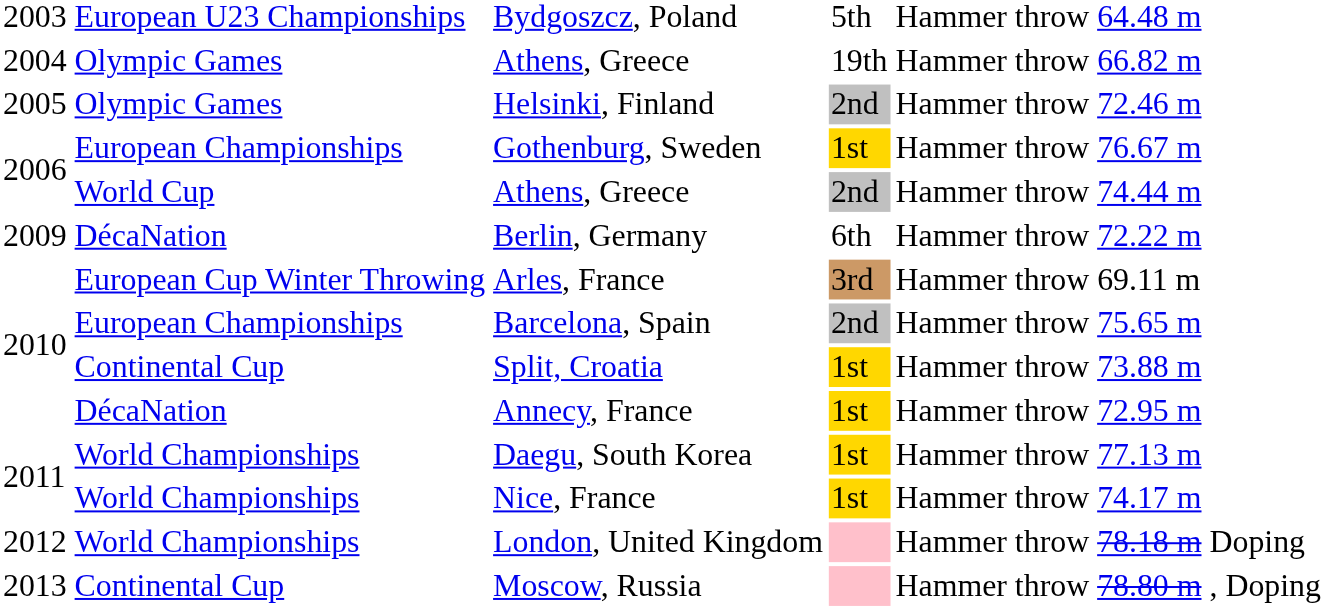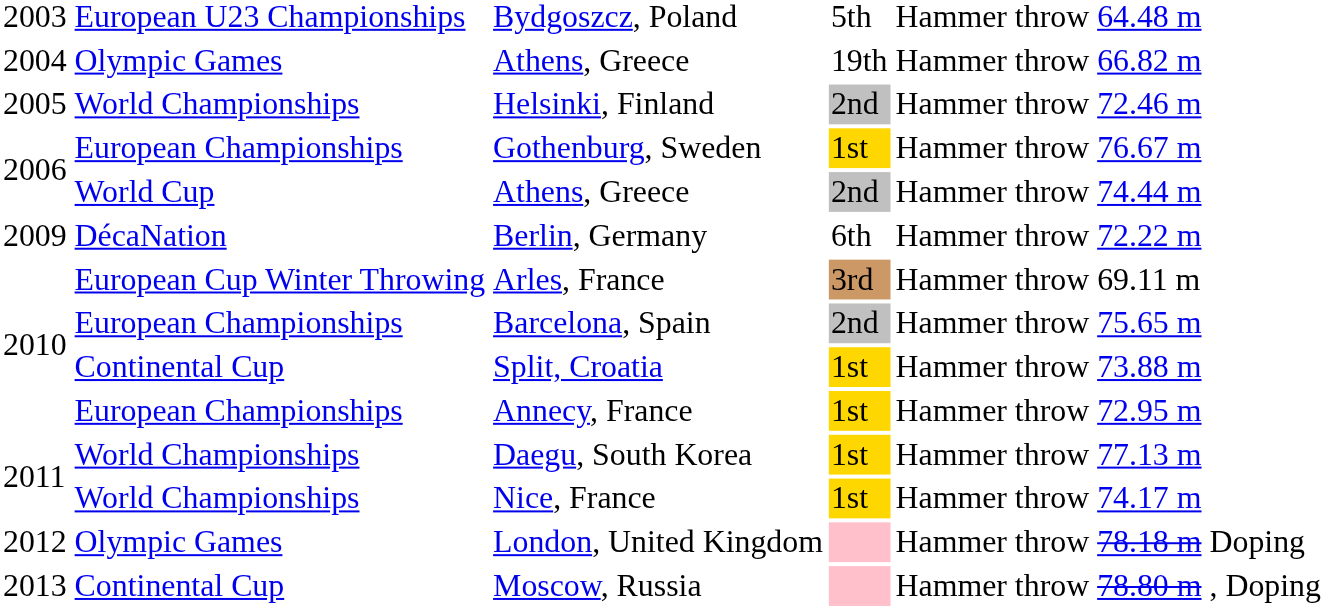 <table>
 <tr>
 <td>2003</td>
 <td><a href='#'>European U23 Championships</a></td>
 <td><a href='#'>Bydgoszcz</a>, Poland</td>
 <td>5th</td>
 <td>Hammer throw</td>
 <td><a href='#'>64.48 m</a></td>
 </tr>
 <tr>
 <td>2004</td>
 <td><a href='#'>Olympic Games</a></td>
 <td><a href='#'>Athens</a>, Greece</td>
 <td>19th</td>
 <td>Hammer throw</td>
 <td><a href='#'>66.82 m</a></td>
 </tr>
 <tr>
 <td>2005</td>
-<td><a href='#'>Olympic Games</a></td>
+<td><a href='#'>World Championships</a></td>
 <td><a href='#'>Helsinki</a>, Finland</td>
 <td bgcolor=silver>2nd</td>
 <td>Hammer throw</td>
 <td><a href='#'>72.46 m</a></td>
 </tr>
 <tr>
 <td rowspan=2>2006</td>
 <td><a href='#'>European Championships</a></td>
 <td><a href='#'>Gothenburg</a>, Sweden</td>
 <td bgcolor=gold>1st</td>
 <td>Hammer throw</td>
 <td><a href='#'>76.67 m</a></td>
 <td></td>
 </tr>
 <tr>
 <td><a href='#'>World Cup</a></td>
 <td><a href='#'>Athens</a>, Greece</td>
 <td bgcolor=silver>2nd</td>
 <td>Hammer throw</td>
 <td><a href='#'>74.44 m</a></td>
 </tr>
 <tr>
 <td>2009</td>
 <td><a href='#'>DécaNation</a></td>
 <td><a href='#'>Berlin</a>, Germany</td>
 <td>6th</td>
 <td>Hammer throw</td>
 <td><a href='#'>72.22 m</a></td>
 </tr>
 <tr>
 <td rowspan=4>2010</td>
 <td><a href='#'>European Cup Winter Throwing</a></td>
 <td><a href='#'>Arles</a>, France</td>
 <td bgcolor=cc9966>3rd</td>
 <td>Hammer throw</td>
 <td>69.11 m</td>
 </tr>
 <tr>
 <td><a href='#'>European Championships</a></td>
 <td><a href='#'>Barcelona</a>, Spain</td>
 <td bgcolor=silver>2nd</td>
 <td>Hammer throw</td>
 <td><a href='#'>75.65 m</a></td>
 </tr>
 <tr>
 <td><a href='#'>Continental Cup</a></td>
 <td><a href='#'>Split, Croatia</a></td>
 <td bgcolor=gold>1st</td>
 <td>Hammer throw</td>
 <td><a href='#'>73.88 m</a></td>
 </tr>
 <tr>
-<td><a href='#'>DécaNation</a></td>
+<td><a href='#'>European Championships</a></td>
 <td><a href='#'>Annecy</a>, France</td>
 <td bgcolor=gold>1st</td>
 <td>Hammer throw</td>
 <td><a href='#'>72.95 m</a></td>
 </tr>
 <tr>
 <td rowspan=2>2011</td>
 <td><a href='#'>World Championships</a></td>
 <td><a href='#'>Daegu</a>, South Korea</td>
 <td bgcolor=gold>1st</td>
 <td>Hammer throw</td>
 <td><a href='#'>77.13 m</a></td>
 </tr>
 <tr>
 <td><a href='#'>World Championships</a></td>
 <td><a href='#'>Nice</a>, France</td>
 <td bgcolor=gold>1st</td>
 <td>Hammer throw</td>
 <td><a href='#'>74.17 m</a></td>
 </tr>
 <tr>
 <td>2012</td>
-<td><a href='#'>World Championships</a></td>
+<td><a href='#'>Olympic Games</a></td>
 <td><a href='#'>London</a>, United Kingdom</td>
 <td bgcolor=pink></td>
 <td>Hammer throw</td>
 <td><a href='#'><del>78.18 m</del></a></td>
 <td>Doping</td>
 </tr>
 <tr>
 <td>2013</td>
 <td><a href='#'>Continental Cup</a></td>
 <td><a href='#'>Moscow</a>, Russia</td>
 <td bgcolor=pink></td>
 <td>Hammer throw</td>
 <td><a href='#'><del>78.80 m</del></a></td>
 <td>, Doping</td>
 </tr>
 </table>
